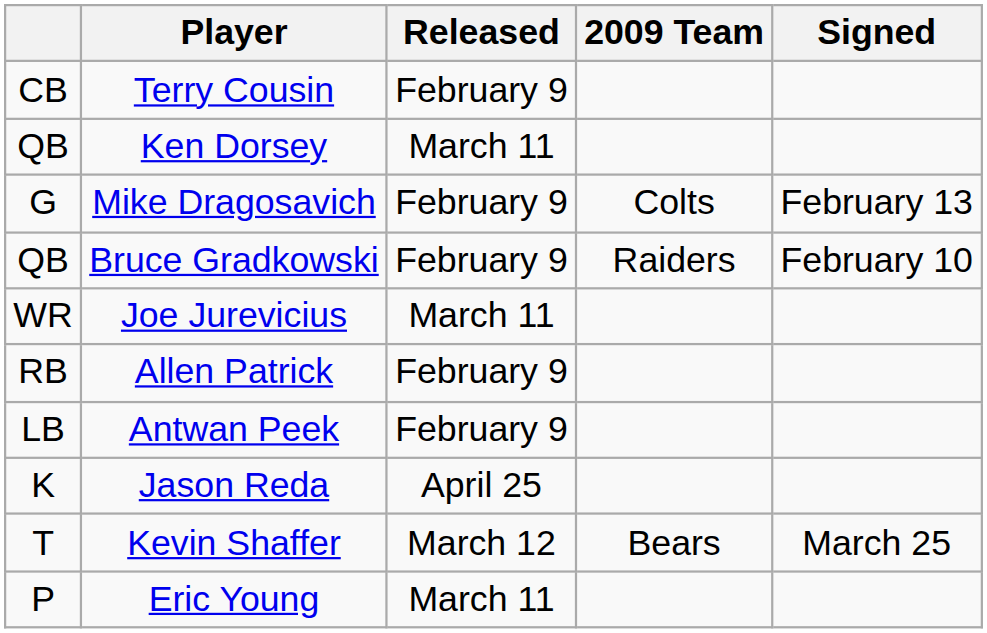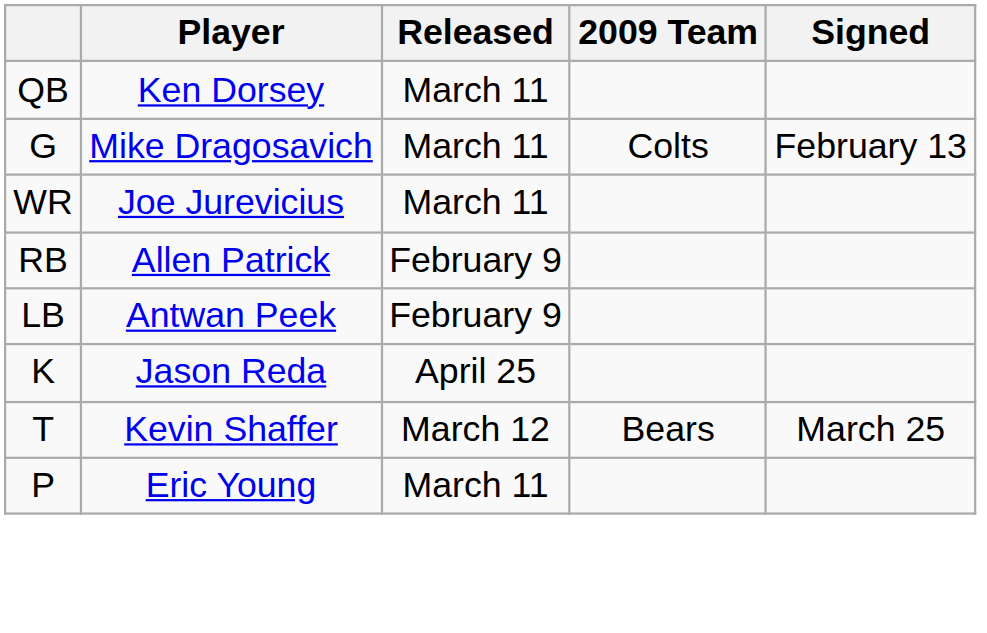 <table class="wikitable" style="text-align:center">
 <tr>
 <th></th>
 <th>Player</th>
 <th>Released</th>
 <th>2009 Team</th>
 <th>Signed</th>
-</tr>
-<tr>
-<td>CB</td>
-<td><a href='#'>Terry Cousin</a></td>
-<td>February 9</td>
-<td></td>
-<td></td>
 </tr>
 <tr>
 <td>QB</td>
 <td><a href='#'>Ken Dorsey</a></td>
 <td>March 11</td>
 <td></td>
 <td></td>
 </tr>
 <tr>
 <td>G</td>
 <td><a href='#'>Mike Dragosavich</a></td>
-<td>February 9</td>
+<td>March 11</td>
 <td>Colts</td>
 <td>February 13</td>
-</tr>
-<tr>
-<td>QB</td>
-<td><a href='#'>Bruce Gradkowski</a></td>
-<td>February 9</td>
-<td>Raiders</td>
-<td>February 10</td>
 </tr>
 <tr>
 <td>WR</td>
 <td><a href='#'>Joe Jurevicius</a></td>
 <td>March 11</td>
 <td></td>
 <td></td>
 </tr>
 <tr>
 <td>RB</td>
 <td><a href='#'>Allen Patrick</a></td>
 <td>February 9</td>
 <td></td>
 <td></td>
 </tr>
 <tr>
 <td>LB</td>
 <td><a href='#'>Antwan Peek</a></td>
 <td>February 9</td>
 <td></td>
 <td></td>
 </tr>
 <tr>
 <td>K</td>
 <td><a href='#'>Jason Reda</a></td>
 <td>April 25</td>
 <td></td>
 <td></td>
 </tr>
 <tr>
 <td>T</td>
 <td><a href='#'>Kevin Shaffer</a></td>
 <td>March 12</td>
 <td>Bears</td>
 <td>March 25</td>
 </tr>
 <tr>
 <td>P</td>
 <td><a href='#'>Eric Young</a></td>
 <td>March 11</td>
 <td></td>
 <td></td>
 </tr>
 </table>
